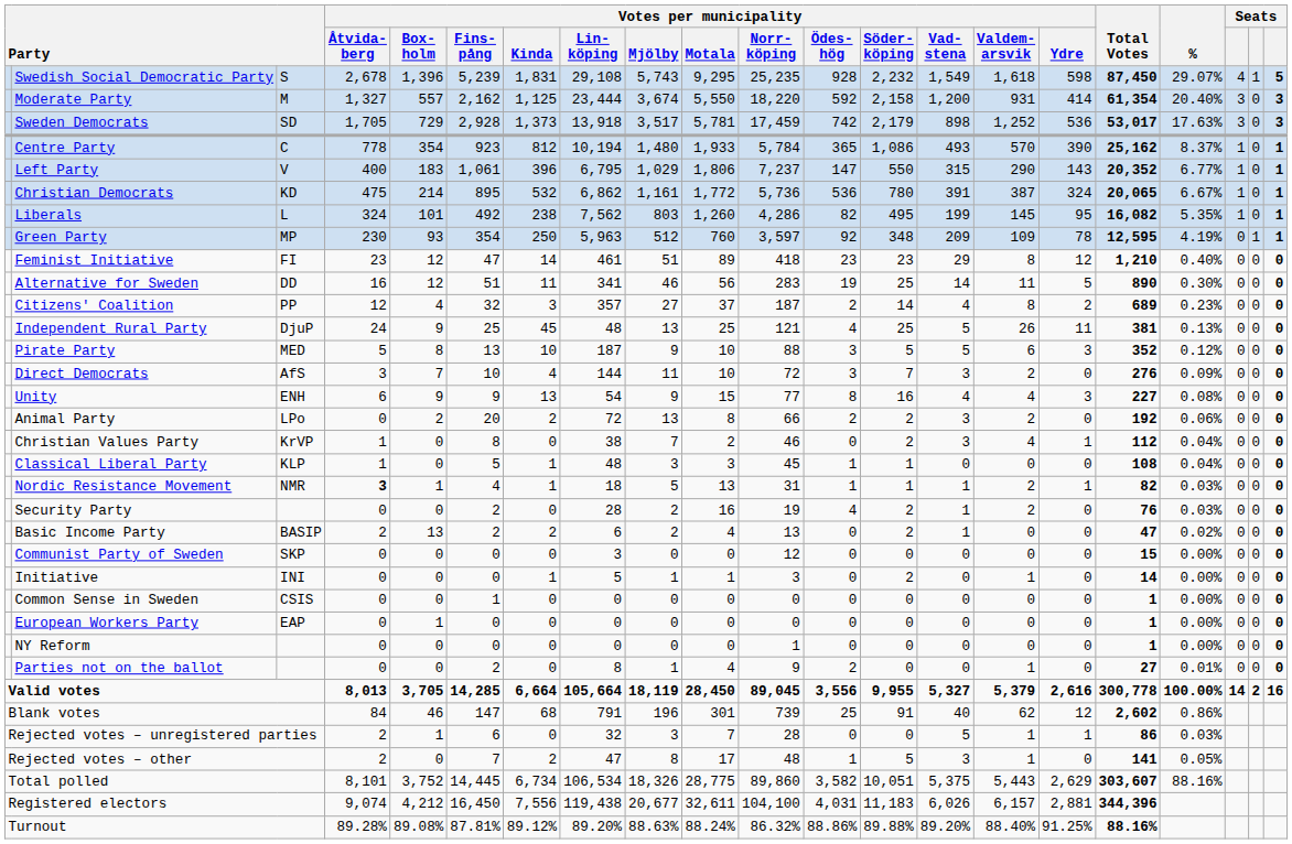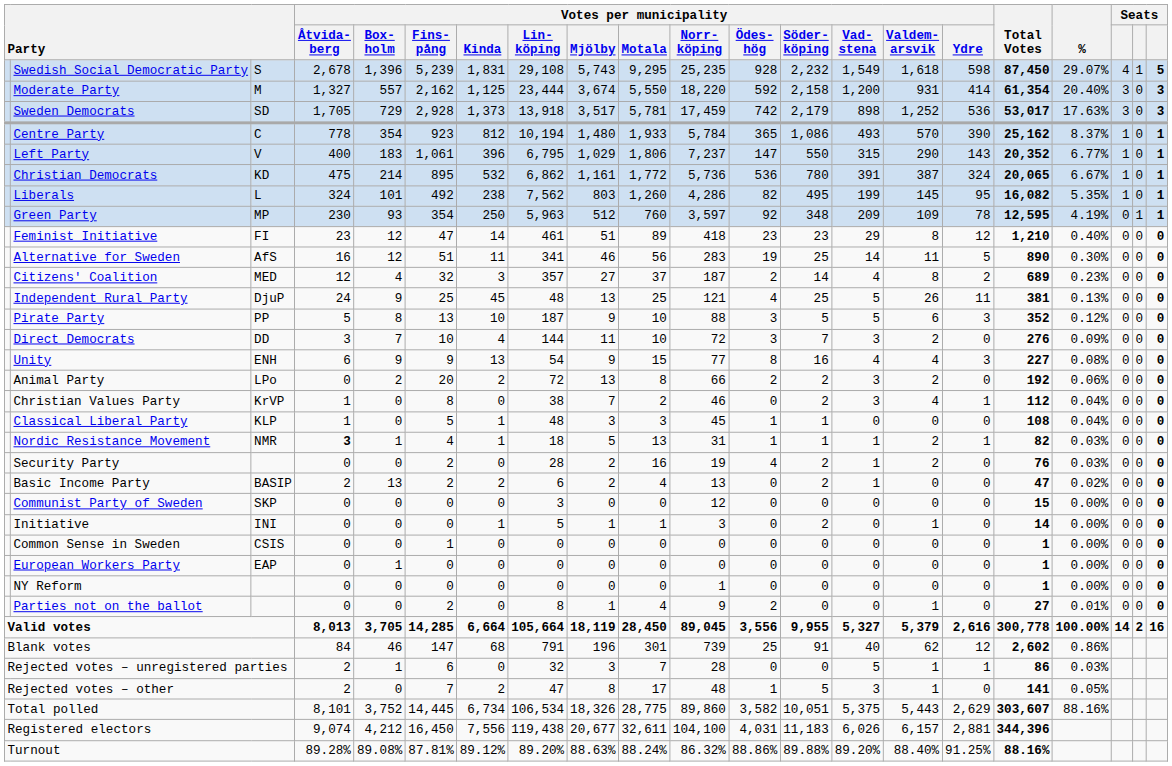 <table class="wikitable" border="1" style="text-align:right;">
 <tr>
 <th style="text-align:left;" valign=bottom rowspan=2 colspan=3>Party</th>
 <th colspan=13>Votes per municipality</th>
 <th align=center valign=bottom rowspan=2 width="50">Total Votes</th>
 <th align=center valign=bottom rowspan=2 width="50">%</th>
 <th colspan=3>Seats</th>
 </tr>
 <tr>
 <th align=center valign=bottom width="50"><a href='#'>Åtvida- berg</a></th>
 <th align=center valign=bottom width="50"><a href='#'>Box- holm</a></th>
 <th align=center valign=bottom width="50"><a href='#'>Fins- pång</a></th>
 <th align=center valign=bottom width="50"><a href='#'>Kinda</a></th>
 <th align=center valign=bottom width="50"><a href='#'>Lin- köping</a></th>
 <th align=center valign=bottom width="50"><a href='#'>Mjölby</a></th>
 <th align=center valign=bottom width="50"><a href='#'>Motala</a></th>
 <th align=center valign=bottom width="50"><a href='#'>Norr- köping</a></th>
 <th align=center valign=bottom width="50"><a href='#'>Ödes- hög</a></th>
 <th align=center valign=bottom width="50"><a href='#'>Söder- köping</a></th>
 <th align=center valign=bottom width="50"><a href='#'>Vad- stena</a></th>
 <th align=center valign=bottom width="50"><a href='#'>Valdem- arsvik</a></th>
 <th align=center valign=bottom width="50"><a href='#'>Ydre</a></th>
 <th align=center valign=bottom width="20"><small></small></th>
 <th align=center valign=bottom width="20"><small><a href='#'></a></small></th>
 <th align=center valign=bottom width="20"><small></small></th>
 </tr>
 <tr style="background:#CEE0F2;">
 <td></td>
 <td align=left style="white-space: nowrap;"><a href='#'>Swedish Social Democratic Party</a></td>
 <td align=left>S</td>
 <td>2,678</td>
 <td>1,396</td>
 <td>5,239</td>
 <td>1,831</td>
 <td>29,108</td>
 <td>5,743</td>
 <td>9,295</td>
 <td>25,235</td>
 <td>928</td>
 <td>2,232</td>
 <td>1,549</td>
 <td>1,618</td>
 <td>598</td>
 <td><strong>87,450</strong></td>
 <td>29.07%</td>
 <td>4</td>
 <td>1</td>
 <td><strong>5</strong></td>
 </tr>
 <tr style="background:#CEE0F2;">
 <td></td>
 <td align=left><a href='#'>Moderate Party</a></td>
 <td align=left>M</td>
 <td>1,327</td>
 <td>557</td>
 <td>2,162</td>
 <td>1,125</td>
 <td>23,444</td>
 <td>3,674</td>
 <td>5,550</td>
 <td>18,220</td>
 <td>592</td>
 <td>2,158</td>
 <td>1,200</td>
 <td>931</td>
 <td>414</td>
 <td><strong>61,354</strong></td>
 <td>20.40%</td>
 <td>3</td>
 <td>0</td>
 <td><strong>3</strong></td>
 </tr>
 <tr style="background:#CEE0F2;">
 <td></td>
 <td align=left><a href='#'>Sweden Democrats</a></td>
 <td align=left>SD</td>
 <td>1,705</td>
 <td>729</td>
 <td>2,928</td>
 <td>1,373</td>
 <td>13,918</td>
 <td>3,517</td>
 <td>5,781</td>
 <td>17,459</td>
 <td>742</td>
 <td>2,179</td>
 <td>898</td>
 <td>1,252</td>
 <td>536</td>
 <td><strong>53,017</strong></td>
 <td>17.63%</td>
 <td>3</td>
 <td>0</td>
 <td><strong>3</strong></td>
 </tr>
 <tr style="background:#CEE0F2; border-top:3px solid darkgray;">
 <td></td>
 <td align=left><a href='#'>Centre Party</a></td>
 <td align=left>C</td>
 <td>778</td>
 <td>354</td>
 <td>923</td>
 <td>812</td>
 <td>10,194</td>
 <td>1,480</td>
 <td>1,933</td>
 <td>5,784</td>
 <td>365</td>
 <td>1,086</td>
 <td>493</td>
 <td>570</td>
 <td>390</td>
 <td><strong>25,162</strong></td>
 <td>8.37%</td>
 <td>1</td>
 <td>0</td>
 <td><strong>1</strong></td>
 </tr>
 <tr style="background:#CEE0F2;">
 <td></td>
 <td align=left><a href='#'>Left Party</a></td>
 <td align=left>V</td>
 <td>400</td>
 <td>183</td>
 <td>1,061</td>
 <td>396</td>
 <td>6,795</td>
 <td>1,029</td>
 <td>1,806</td>
 <td>7,237</td>
 <td>147</td>
 <td>550</td>
 <td>315</td>
 <td>290</td>
 <td>143</td>
 <td><strong>20,352</strong></td>
 <td>6.77%</td>
 <td>1</td>
 <td>0</td>
 <td><strong>1</strong></td>
 </tr>
 <tr style="background:#CEE0F2;">
 <td></td>
 <td align=left><a href='#'>Christian Democrats</a></td>
 <td align=left>KD</td>
 <td>475</td>
 <td>214</td>
 <td>895</td>
 <td>532</td>
 <td>6,862</td>
 <td>1,161</td>
 <td>1,772</td>
 <td>5,736</td>
 <td>536</td>
 <td>780</td>
 <td>391</td>
 <td>387</td>
 <td>324</td>
 <td><strong>20,065</strong></td>
 <td>6.67%</td>
 <td>1</td>
 <td>0</td>
 <td><strong>1</strong></td>
 </tr>
 <tr style="background:#CEE0F2;">
 <td></td>
 <td align=left><a href='#'>Liberals</a></td>
 <td align=left>L</td>
 <td>324</td>
 <td>101</td>
 <td>492</td>
 <td>238</td>
 <td>7,562</td>
 <td>803</td>
 <td>1,260</td>
 <td>4,286</td>
 <td>82</td>
 <td>495</td>
 <td>199</td>
 <td>145</td>
 <td>95</td>
 <td><strong>16,082</strong></td>
 <td>5.35%</td>
 <td>1</td>
 <td>0</td>
 <td><strong>1</strong></td>
 </tr>
 <tr style="background:#CEE0F2;">
 <td></td>
 <td align=left><a href='#'>Green Party</a></td>
 <td align=left>MP</td>
 <td>230</td>
 <td>93</td>
 <td>354</td>
 <td>250</td>
 <td>5,963</td>
 <td>512</td>
 <td>760</td>
 <td>3,597</td>
 <td>92</td>
 <td>348</td>
 <td>209</td>
 <td>109</td>
 <td>78</td>
 <td><strong>12,595</strong></td>
 <td>4.19%</td>
 <td>0</td>
 <td>1</td>
 <td><strong>1</strong></td>
 </tr>
 <tr>
 <td></td>
 <td align=left><a href='#'>Feminist Initiative</a></td>
 <td align=left>FI</td>
 <td>23</td>
 <td>12</td>
 <td>47</td>
 <td>14</td>
 <td>461</td>
 <td>51</td>
 <td>89</td>
 <td>418</td>
 <td>23</td>
 <td>23</td>
 <td>29</td>
 <td>8</td>
 <td>12</td>
 <td><strong>1,210</strong></td>
 <td>0.40%</td>
 <td>0</td>
 <td>0</td>
 <td><strong>0</strong></td>
 </tr>
 <tr>
 <td></td>
 <td align=left><a href='#'>Alternative for Sweden</a></td>
-<td align=left>DD</td>
+<td align=left>AfS</td>
 <td>16</td>
 <td>12</td>
 <td>51</td>
 <td>11</td>
 <td>341</td>
 <td>46</td>
 <td>56</td>
 <td>283</td>
 <td>19</td>
 <td>25</td>
 <td>14</td>
 <td>11</td>
 <td>5</td>
 <td><strong>890</strong></td>
 <td>0.30%</td>
 <td>0</td>
 <td>0</td>
 <td><strong>0</strong></td>
 </tr>
 <tr>
 <td></td>
 <td align=left><a href='#'>Citizens' Coalition</a></td>
-<td align=left>PP</td>
+<td align=left>MED</td>
 <td>12</td>
 <td>4</td>
 <td>32</td>
 <td>3</td>
 <td>357</td>
 <td>27</td>
 <td>37</td>
 <td>187</td>
 <td>2</td>
 <td>14</td>
 <td>4</td>
 <td>8</td>
 <td>2</td>
 <td><strong>689</strong></td>
 <td>0.23%</td>
 <td>0</td>
 <td>0</td>
 <td><strong>0</strong></td>
 </tr>
 <tr>
 <td></td>
 <td align=left><a href='#'>Independent Rural Party</a></td>
 <td align=left>DjuP</td>
 <td>24</td>
 <td>9</td>
 <td>25</td>
 <td>45</td>
 <td>48</td>
 <td>13</td>
 <td>25</td>
 <td>121</td>
 <td>4</td>
 <td>25</td>
 <td>5</td>
 <td>26</td>
 <td>11</td>
 <td><strong>381</strong></td>
 <td>0.13%</td>
 <td>0</td>
 <td>0</td>
 <td><strong>0</strong></td>
 </tr>
 <tr>
 <td></td>
 <td align=left><a href='#'>Pirate Party</a></td>
-<td align=left>MED</td>
+<td align=left>PP</td>
 <td>5</td>
 <td>8</td>
 <td>13</td>
 <td>10</td>
 <td>187</td>
 <td>9</td>
 <td>10</td>
 <td>88</td>
 <td>3</td>
 <td>5</td>
 <td>5</td>
 <td>6</td>
 <td>3</td>
 <td><strong>352</strong></td>
 <td>0.12%</td>
 <td>0</td>
 <td>0</td>
 <td><strong>0</strong></td>
 </tr>
 <tr>
 <td></td>
 <td align=left><a href='#'>Direct Democrats</a></td>
-<td align=left>AfS</td>
+<td align=left>DD</td>
 <td>3</td>
 <td>7</td>
 <td>10</td>
 <td>4</td>
 <td>144</td>
 <td>11</td>
 <td>10</td>
 <td>72</td>
 <td>3</td>
 <td>7</td>
 <td>3</td>
 <td>2</td>
 <td>0</td>
 <td><strong>276</strong></td>
 <td>0.09%</td>
 <td>0</td>
 <td>0</td>
 <td><strong>0</strong></td>
 </tr>
 <tr>
 <td></td>
 <td align=left><a href='#'>Unity</a></td>
 <td align=left>ENH</td>
 <td>6</td>
 <td>9</td>
 <td>9</td>
 <td>13</td>
 <td>54</td>
 <td>9</td>
 <td>15</td>
 <td>77</td>
 <td>8</td>
 <td>16</td>
 <td>4</td>
 <td>4</td>
 <td>3</td>
 <td><strong>227</strong></td>
 <td>0.08%</td>
 <td>0</td>
 <td>0</td>
 <td><strong>0</strong></td>
 </tr>
 <tr>
 <td></td>
 <td align=left>Animal Party</td>
 <td align=left>LPo</td>
 <td>0</td>
 <td>2</td>
 <td>20</td>
 <td>2</td>
 <td>72</td>
 <td>13</td>
 <td>8</td>
 <td>66</td>
 <td>2</td>
 <td>2</td>
 <td>3</td>
 <td>2</td>
 <td>0</td>
 <td><strong>192</strong></td>
 <td>0.06%</td>
 <td>0</td>
 <td>0</td>
 <td><strong>0</strong></td>
 </tr>
 <tr>
 <td></td>
 <td align=left>Christian Values Party</td>
 <td align=left>KrVP</td>
 <td>1</td>
 <td>0</td>
 <td>8</td>
 <td>0</td>
 <td>38</td>
 <td>7</td>
 <td>2</td>
 <td>46</td>
 <td>0</td>
 <td>2</td>
 <td>3</td>
 <td>4</td>
 <td>1</td>
 <td><strong>112</strong></td>
 <td>0.04%</td>
 <td>0</td>
 <td>0</td>
 <td><strong>0</strong></td>
 </tr>
 <tr>
 <td></td>
 <td align=left><a href='#'>Classical Liberal Party</a></td>
 <td align=left>KLP</td>
 <td>1</td>
 <td>0</td>
 <td>5</td>
 <td>1</td>
 <td>48</td>
 <td>3</td>
 <td>3</td>
 <td>45</td>
 <td>1</td>
 <td>1</td>
 <td>0</td>
 <td>0</td>
 <td>0</td>
 <td><strong>108</strong></td>
 <td>0.04%</td>
 <td>0</td>
 <td>0</td>
 <td><strong>0</strong></td>
 </tr>
 <tr>
 <td></td>
 <td align=left><a href='#'>Nordic Resistance Movement</a></td>
 <td align=left>NMR</td>
 <td><strong>3</strong></td>
 <td>1</td>
 <td>4</td>
 <td>1</td>
 <td>18</td>
 <td>5</td>
 <td>13</td>
 <td>31</td>
 <td>1</td>
 <td>1</td>
 <td>1</td>
 <td>2</td>
 <td>1</td>
 <td><strong>82</strong></td>
 <td>0.03%</td>
 <td>0</td>
 <td>0</td>
 <td><strong>0</strong></td>
 </tr>
 <tr>
 <td></td>
 <td align=left>Security Party</td>
 <td></td>
 <td>0</td>
 <td>0</td>
 <td>2</td>
 <td>0</td>
 <td>28</td>
 <td>2</td>
 <td>16</td>
 <td>19</td>
 <td>4</td>
 <td>2</td>
 <td>1</td>
 <td>2</td>
 <td>0</td>
 <td><strong>76</strong></td>
 <td>0.03%</td>
 <td>0</td>
 <td>0</td>
 <td><strong>0</strong></td>
 </tr>
 <tr>
 <td></td>
 <td align=left>Basic Income Party</td>
 <td align=left>BASIP</td>
 <td>2</td>
 <td>13</td>
 <td>2</td>
 <td>2</td>
 <td>6</td>
 <td>2</td>
 <td>4</td>
 <td>13</td>
 <td>0</td>
 <td>2</td>
 <td>1</td>
 <td>0</td>
 <td>0</td>
 <td><strong>47</strong></td>
 <td>0.02%</td>
 <td>0</td>
 <td>0</td>
 <td><strong>0</strong></td>
 </tr>
 <tr>
 <td></td>
 <td align=left><a href='#'>Communist Party of Sweden</a></td>
 <td align=left>SKP</td>
 <td>0</td>
 <td>0</td>
 <td>0</td>
 <td>0</td>
 <td>3</td>
 <td>0</td>
 <td>0</td>
 <td>12</td>
 <td>0</td>
 <td>0</td>
 <td>0</td>
 <td>0</td>
 <td>0</td>
 <td><strong>15</strong></td>
 <td>0.00%</td>
 <td>0</td>
 <td>0</td>
 <td><strong>0</strong></td>
 </tr>
 <tr>
 <td></td>
 <td align=left>Initiative</td>
 <td align=left>INI</td>
 <td>0</td>
 <td>0</td>
 <td>0</td>
 <td>1</td>
 <td>5</td>
 <td>1</td>
 <td>1</td>
 <td>3</td>
 <td>0</td>
 <td>2</td>
 <td>0</td>
 <td>1</td>
 <td>0</td>
 <td><strong>14</strong></td>
 <td>0.00%</td>
 <td>0</td>
 <td>0</td>
 <td><strong>0</strong></td>
 </tr>
 <tr>
 <td></td>
 <td align=left>Common Sense in Sweden</td>
 <td align=left>CSIS</td>
 <td>0</td>
 <td>0</td>
 <td>1</td>
 <td>0</td>
 <td>0</td>
 <td>0</td>
 <td>0</td>
 <td>0</td>
 <td>0</td>
 <td>0</td>
 <td>0</td>
 <td>0</td>
 <td>0</td>
 <td><strong>1</strong></td>
 <td>0.00%</td>
 <td>0</td>
 <td>0</td>
 <td><strong>0</strong></td>
 </tr>
 <tr>
 <td></td>
 <td align=left><a href='#'>European Workers Party</a></td>
 <td align=left>EAP</td>
 <td>0</td>
 <td>1</td>
 <td>0</td>
 <td>0</td>
 <td>0</td>
 <td>0</td>
 <td>0</td>
 <td>0</td>
 <td>0</td>
 <td>0</td>
 <td>0</td>
 <td>0</td>
 <td>0</td>
 <td><strong>1</strong></td>
 <td>0.00%</td>
 <td>0</td>
 <td>0</td>
 <td><strong>0</strong></td>
 </tr>
 <tr>
 <td></td>
 <td align=left>NY Reform</td>
 <td></td>
 <td>0</td>
 <td>0</td>
 <td>0</td>
 <td>0</td>
 <td>0</td>
 <td>0</td>
 <td>0</td>
 <td>1</td>
 <td>0</td>
 <td>0</td>
 <td>0</td>
 <td>0</td>
 <td>0</td>
 <td><strong>1</strong></td>
 <td>0.00%</td>
 <td>0</td>
 <td>0</td>
 <td><strong>0</strong></td>
 </tr>
 <tr>
 <td></td>
 <td align=left><a href='#'>Parties not on the ballot</a></td>
 <td></td>
 <td>0</td>
 <td>0</td>
 <td>2</td>
 <td>0</td>
 <td>8</td>
 <td>1</td>
 <td>4</td>
 <td>9</td>
 <td>2</td>
 <td>0</td>
 <td>0</td>
 <td>1</td>
 <td>0</td>
 <td><strong>27</strong></td>
 <td>0.01%</td>
 <td>0</td>
 <td>0</td>
 <td><strong>0</strong></td>
 </tr>
 <tr style="font-weight:bold">
 <td align=left colspan=3>Valid votes</td>
 <td>8,013</td>
 <td>3,705</td>
 <td>14,285</td>
 <td>6,664</td>
 <td>105,664</td>
 <td>18,119</td>
 <td>28,450</td>
 <td>89,045</td>
 <td>3,556</td>
 <td>9,955</td>
 <td>5,327</td>
 <td>5,379</td>
 <td>2,616</td>
 <td>300,778</td>
 <td>100.00%</td>
 <td>14</td>
 <td>2</td>
 <td>16</td>
 </tr>
 <tr>
 <td align=left colspan=3>Blank votes</td>
 <td>84</td>
 <td>46</td>
 <td>147</td>
 <td>68</td>
 <td>791</td>
 <td>196</td>
 <td>301</td>
 <td>739</td>
 <td>25</td>
 <td>91</td>
 <td>40</td>
 <td>62</td>
 <td>12</td>
 <td><strong>2,602</strong></td>
 <td>0.86%</td>
 <td></td>
 <td></td>
 <td></td>
 </tr>
 <tr>
 <td align=left colspan=3>Rejected votes – unregistered parties</td>
 <td>2</td>
 <td>1</td>
 <td>6</td>
 <td>0</td>
 <td>32</td>
 <td>3</td>
 <td>7</td>
 <td>28</td>
 <td>0</td>
 <td>0</td>
 <td>5</td>
 <td>1</td>
 <td>1</td>
 <td><strong>86</strong></td>
 <td>0.03%</td>
 <td></td>
 <td></td>
 <td></td>
 </tr>
 <tr>
 <td align=left colspan=3>Rejected votes – other</td>
 <td>2</td>
 <td>0</td>
 <td>7</td>
 <td>2</td>
 <td>47</td>
 <td>8</td>
 <td>17</td>
 <td>48</td>
 <td>1</td>
 <td>5</td>
 <td>3</td>
 <td>1</td>
 <td>0</td>
 <td><strong>141</strong></td>
 <td>0.05%</td>
 <td></td>
 <td></td>
 <td></td>
 </tr>
 <tr>
 <td align=left colspan=3>Total polled</td>
 <td>8,101</td>
 <td>3,752</td>
 <td>14,445</td>
 <td>6,734</td>
 <td>106,534</td>
 <td>18,326</td>
 <td>28,775</td>
 <td>89,860</td>
 <td>3,582</td>
 <td>10,051</td>
 <td>5,375</td>
 <td>5,443</td>
 <td>2,629</td>
 <td><strong>303,607</strong></td>
 <td>88.16%</td>
 <td></td>
 <td></td>
 <td></td>
 </tr>
 <tr>
 <td align=left colspan=3>Registered electors</td>
 <td>9,074</td>
 <td>4,212</td>
 <td>16,450</td>
 <td>7,556</td>
 <td>119,438</td>
 <td>20,677</td>
 <td>32,611</td>
 <td>104,100</td>
 <td>4,031</td>
 <td>11,183</td>
 <td>6,026</td>
 <td>6,157</td>
 <td>2,881</td>
 <td><strong>344,396</strong></td>
 <td></td>
 <td></td>
 <td></td>
 <td></td>
 </tr>
 <tr>
 <td align=left colspan=3>Turnout</td>
 <td>89.28%</td>
 <td>89.08%</td>
 <td>87.81%</td>
 <td>89.12%</td>
 <td>89.20%</td>
 <td>88.63%</td>
 <td>88.24%</td>
 <td>86.32%</td>
 <td>88.86%</td>
 <td>89.88%</td>
 <td>89.20%</td>
 <td>88.40%</td>
 <td>91.25%</td>
 <td><strong>88.16%</strong></td>
 <td></td>
 <td></td>
 <td></td>
 <td></td>
 </tr>
 </table>
